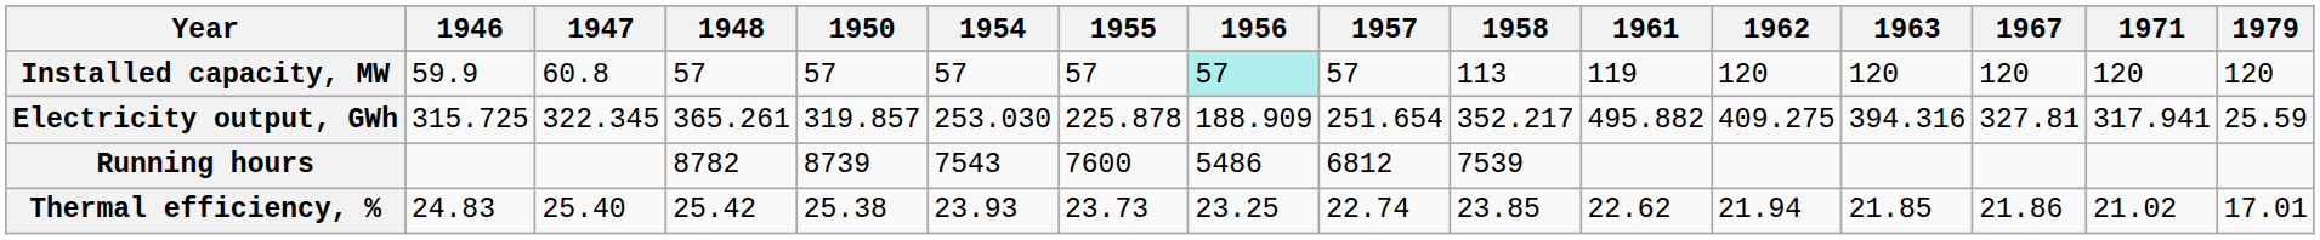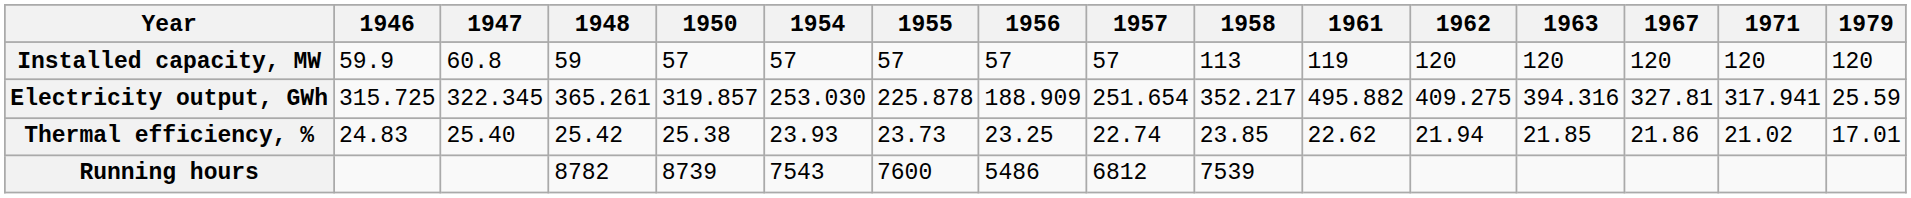 <table class="wikitable">
 <tr>
 <th>Year</th>
 <th>1946</th>
 <th>1947</th>
 <th>1948</th>
 <th>1950</th>
 <th>1954</th>
 <th>1955</th>
 <th>1956</th>
 <th>1957</th>
 <th>1958</th>
 <th>1961</th>
 <th>1962</th>
 <th>1963</th>
 <th>1967</th>
 <th>1971</th>
 <th>1979</th>
 </tr>
 <tr>
 <th>Installed  capacity, MW</th>
 <td>59.9</td>
 <td>60.8</td>
+<td>59</td>
 <td>57</td>
 <td>57</td>
 <td>57</td>
 <td>57</td>
-<td style="background: paleturquoise;">57</td>
 <td>57</td>
 <td>113</td>
 <td>119</td>
 <td>120</td>
 <td>120</td>
 <td>120</td>
 <td>120</td>
 <td>120</td>
 </tr>
 <tr>
 <th>Electricity  output, GWh</th>
 <td>315.725</td>
 <td>322.345</td>
 <td>365.261</td>
 <td>319.857</td>
 <td>253.030</td>
 <td>225.878</td>
 <td>188.909</td>
 <td>251.654</td>
 <td>352.217</td>
 <td>495.882</td>
 <td>409.275</td>
 <td>394.316</td>
 <td>327.81</td>
 <td>317.941</td>
 <td>25.59</td>
 </tr>
 <tr>
+<th>Thermal efficiency, %</th>
+<td>24.83</td>
+<td>25.40</td>
+<td>25.42</td>
+<td>25.38</td>
+<td>23.93</td>
+<td>23.73</td>
+<td>23.25</td>
+<td>22.74</td>
+<td>23.85</td>
+<td>22.62</td>
+<td>21.94</td>
+<td>21.85</td>
+<td>21.86</td>
+<td>21.02</td>
+<td>17.01</td>
+</tr>
+<tr>
 <th>Running hours</th>
 <td></td>
 <td></td>
 <td>8782</td>
 <td>8739</td>
 <td>7543</td>
 <td>7600</td>
 <td>5486</td>
 <td>6812</td>
 <td>7539</td>
 <td></td>
 <td></td>
 <td></td>
 <td></td>
 <td></td>
 <td></td>
 </tr>
-<tr>
-<th>Thermal efficiency, %</th>
-<td>24.83</td>
-<td>25.40</td>
-<td>25.42</td>
-<td>25.38</td>
-<td>23.93</td>
-<td>23.73</td>
-<td>23.25</td>
-<td>22.74</td>
-<td>23.85</td>
-<td>22.62</td>
-<td>21.94</td>
-<td>21.85</td>
-<td>21.86</td>
-<td>21.02</td>
-<td>17.01</td>
-</tr>
 </table>
